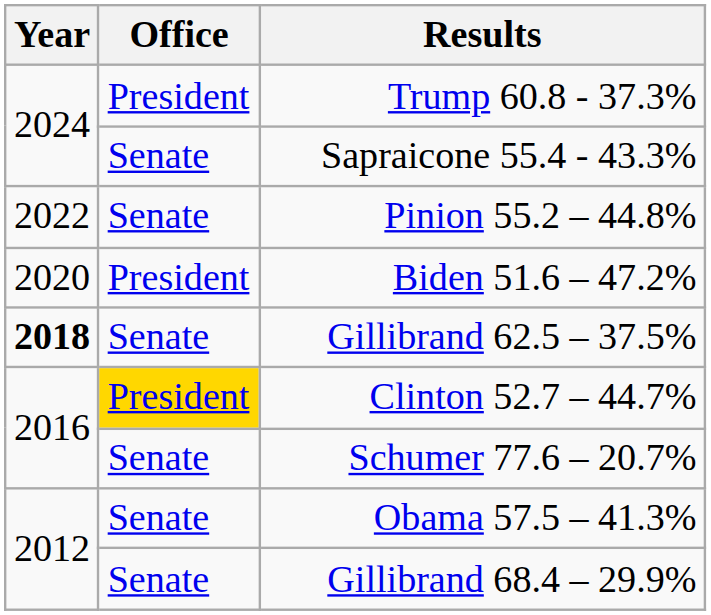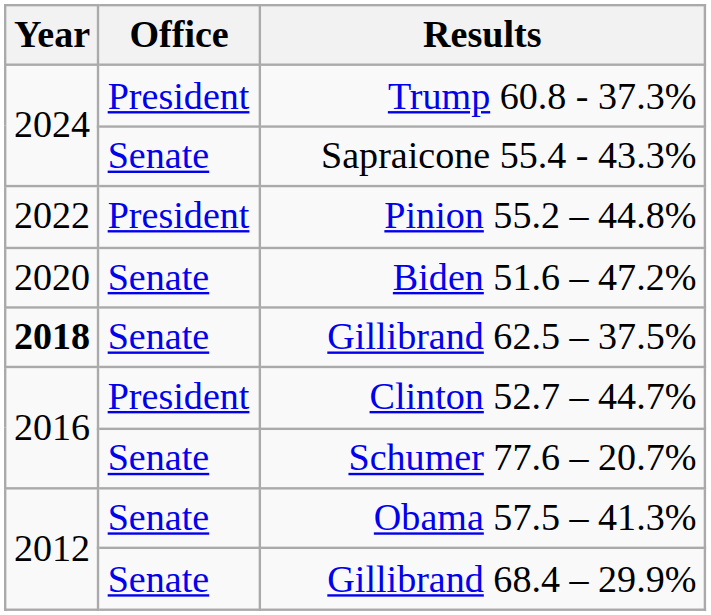 <table class=wikitable>
 <tr>
 <th width="30">Year</th>
 <th width="60">Office</th>
 <th width="180">Results</th>
 </tr>
 <tr>
 <td rowspan="2">2024</td>
 <td><a href='#'>President</a></td>
 <td align="right" ><a href='#'>Trump</a> 60.8 - 37.3%</td>
 </tr>
 <tr>
 <td><a href='#'>Senate</a></td>
 <td align="right" >Sapraicone 55.4 - 43.3%</td>
 </tr>
 <tr>
 <td>2022</td>
-<td><a href='#'>Senate</a></td>
+<td><a href='#'>President</a></td>
 <td align="right" ><a href='#'>Pinion</a> 55.2 – 44.8%</td>
 </tr>
 <tr>
 <td>2020</td>
-<td><a href='#'>President</a></td>
+<td><a href='#'>Senate</a></td>
 <td align="right" ><a href='#'>Biden</a> 51.6 – 47.2%</td>
 </tr>
 <tr>
 <td><strong>2018</strong></td>
 <td><a href='#'>Senate</a></td>
 <td align="right" ><a href='#'>Gillibrand</a> 62.5 – 37.5%</td>
 </tr>
 <tr>
 <td rowspan="2">2016</td>
-<td style="background: gold;"><a href='#'>President</a></td>
+<td><a href='#'>President</a></td>
 <td align="right" ><a href='#'>Clinton</a> 52.7 – 44.7%</td>
 </tr>
 <tr>
 <td><a href='#'>Senate</a></td>
 <td align="right" ><a href='#'>Schumer</a> 77.6 – 20.7%</td>
 </tr>
 <tr>
 <td rowspan="2">2012</td>
 <td><a href='#'>Senate</a></td>
 <td align="right" ><a href='#'>Obama</a> 57.5 – 41.3%</td>
 </tr>
 <tr>
 <td><a href='#'>Senate</a></td>
 <td align="right" ><a href='#'>Gillibrand</a> 68.4 – 29.9%</td>
 </tr>
 </table>
